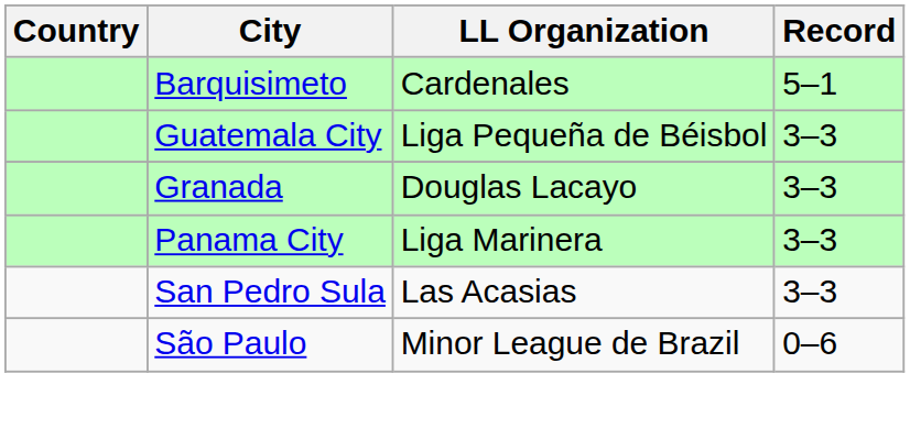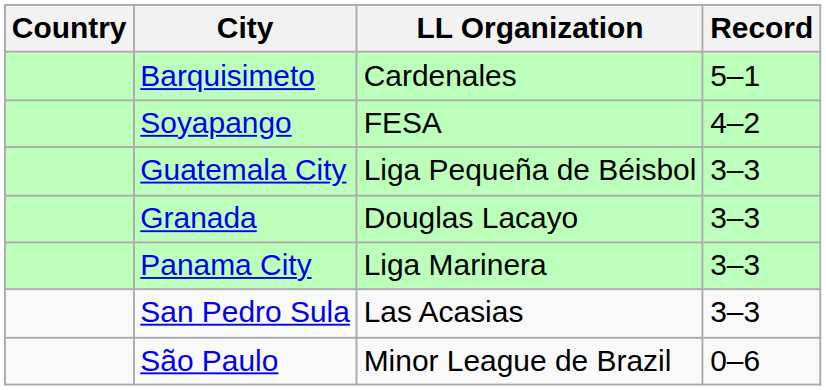 <table class="wikitable">
 <tr>
 <th>Country</th>
 <th>City</th>
 <th>LL Organization</th>
 <th>Record</th>
 </tr>
 <tr style="background:#bfb;">
 <td><strong></strong></td>
 <td><a href='#'>Barquisimeto</a></td>
 <td>Cardenales</td>
 <td>5–1</td>
+</tr>
+<tr style="background:#bfb;">
+<td><strong></strong></td>
+<td><a href='#'>Soyapango</a></td>
+<td>FESA</td>
+<td>4–2</td>
 </tr>
 <tr style="background:#bfb;">
 <td><strong></strong></td>
 <td><a href='#'>Guatemala City</a></td>
 <td>Liga Pequeña de Béisbol</td>
 <td>3–3</td>
 </tr>
 <tr style="background:#bfb;">
 <td><strong></strong></td>
 <td><a href='#'>Granada</a></td>
 <td>Douglas Lacayo</td>
 <td>3–3</td>
 </tr>
 <tr style="background:#bfb;">
 <td><strong></strong></td>
 <td><a href='#'>Panama City</a></td>
 <td>Liga Marinera</td>
 <td>3–3</td>
 </tr>
 <tr>
 <td><strong></strong></td>
 <td><a href='#'>San Pedro Sula</a></td>
 <td>Las Acasias</td>
 <td>3–3</td>
 </tr>
 <tr>
 <td><strong></strong></td>
 <td><a href='#'>São Paulo</a></td>
 <td>Minor League de Brazil</td>
 <td>0–6</td>
 </tr>
 </table>
